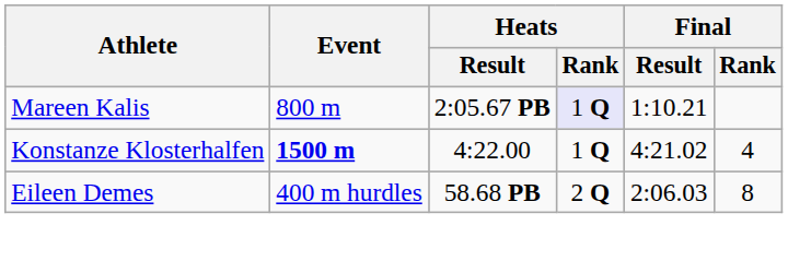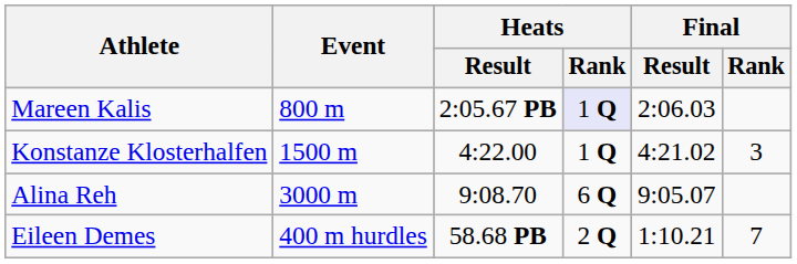 <table class="wikitable" style="font-size:90%">
 <tr>
 <th rowspan=2>Athlete</th>
 <th rowspan=2>Event</th>
 <th colspan=2>Heats</th>
 <th colspan=2>Final</th>
 </tr>
 <tr style="font-size:95%">
 <th>Result</th>
 <th>Rank</th>
 <th>Result</th>
 <th>Rank</th>
 </tr>
 <tr align=center>
 <td align=left><a href='#'>Mareen Kalis</a></td>
 <td align=left><a href='#'>800 m</a></td>
 <td>2:05.67 <strong>PB</strong></td>
 <td style="background: lavender;">1 <strong>Q</strong></td>
-<td>1:10.21</td>
+<td>2:06.03</td>
 <td></td>
 </tr>
 <tr align=center>
 <td align=left><a href='#'>Konstanze Klosterhalfen</a></td>
-<td align=left><strong><a href='#'>1500 m</a></strong></td>
+<td align=left><a href='#'>1500 m</a></td>
 <td>4:22.00</td>
 <td>1 <strong>Q</strong></td>
 <td>4:21.02</td>
-<td>4</td>
+<td>3</td>
+</tr>
+<tr align=center>
+<td align=left><a href='#'>Alina Reh</a></td>
+<td align=left><a href='#'>3000 m</a></td>
+<td>9:08.70</td>
+<td>6 <strong>Q</strong></td>
+<td>9:05.07</td>
+<td></td>
 </tr>
 <tr align=center>
 <td align=left><a href='#'>Eileen Demes</a></td>
 <td align=left><a href='#'>400 m hurdles</a></td>
 <td>58.68 <strong>PB</strong></td>
 <td>2 <strong>Q</strong></td>
-<td>2:06.03</td>
-<td>8</td>
+<td>1:10.21</td>
+<td>7</td>
 </tr>
 </table>
